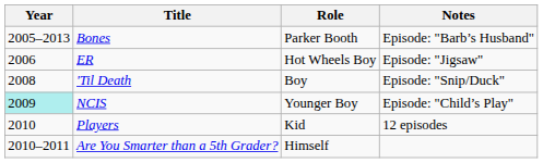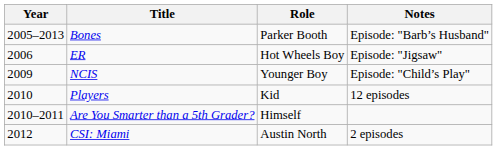 <table class="wikitable">
 <tr>
 <th>Year</th>
 <th>Title</th>
 <th>Role</th>
 <th>Notes</th>
 </tr>
 <tr>
 <td>2005–2013</td>
 <td><em><a href='#'>Bones</a></em></td>
 <td>Parker Booth</td>
 <td>Episode: "Barb’s Husband"</td>
 </tr>
 <tr>
 <td>2006</td>
 <td><em><a href='#'>ER</a></em></td>
 <td>Hot Wheels Boy</td>
 <td>Episode: "Jigsaw"</td>
 </tr>
 <tr>
-<td>2008</td>
-<td><em><a href='#'>'Til Death</a></em></td>
-<td>Boy</td>
-<td>Episode: "Snip/Duck"</td>
-</tr>
-<tr>
-<td style="background: paleturquoise;">2009</td>
+<td>2009</td>
 <td><em><a href='#'>NCIS</a></em></td>
 <td>Younger Boy</td>
 <td>Episode: "Child’s Play"</td>
 </tr>
 <tr>
 <td>2010</td>
 <td><em><a href='#'>Players</a></em></td>
 <td>Kid</td>
 <td>12 episodes</td>
 </tr>
 <tr>
 <td>2010–2011</td>
 <td><em><a href='#'>Are You Smarter than a 5th Grader?</a></em></td>
 <td>Himself</td>
 <td></td>
 </tr>
+<tr>
+<td>2012</td>
+<td><em><a href='#'>CSI: Miami</a></em></td>
+<td>Austin North</td>
+<td>2 episodes</td>
+</tr>
 </table>
